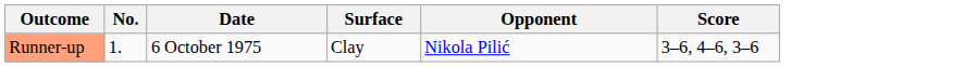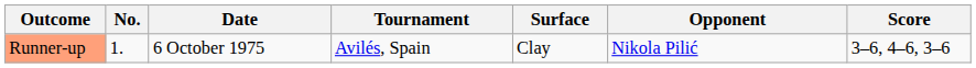 <table class="sortable wikitable" style=font-size:97%>
 <tr>
 <th width=80>Outcome</th>
 <th width=30>No.</th>
 <th width=150>Date</th>
+<th width=150>Tournament</th>
 <th width=75>Surface</th>
 <th width=200>Opponent</th>
 <th width=100>Score</th>
 </tr>
 <tr>
 <td bgcolor=#ffa07a>Runner-up</td>
 <td>1.</td>
 <td>6 October 1975</td>
+<td><a href='#'>Avilés</a>, Spain</td>
 <td>Clay</td>
 <td> <a href='#'>Nikola Pilić</a></td>
 <td>3–6, 4–6, 3–6</td>
 </tr>
 </table>
